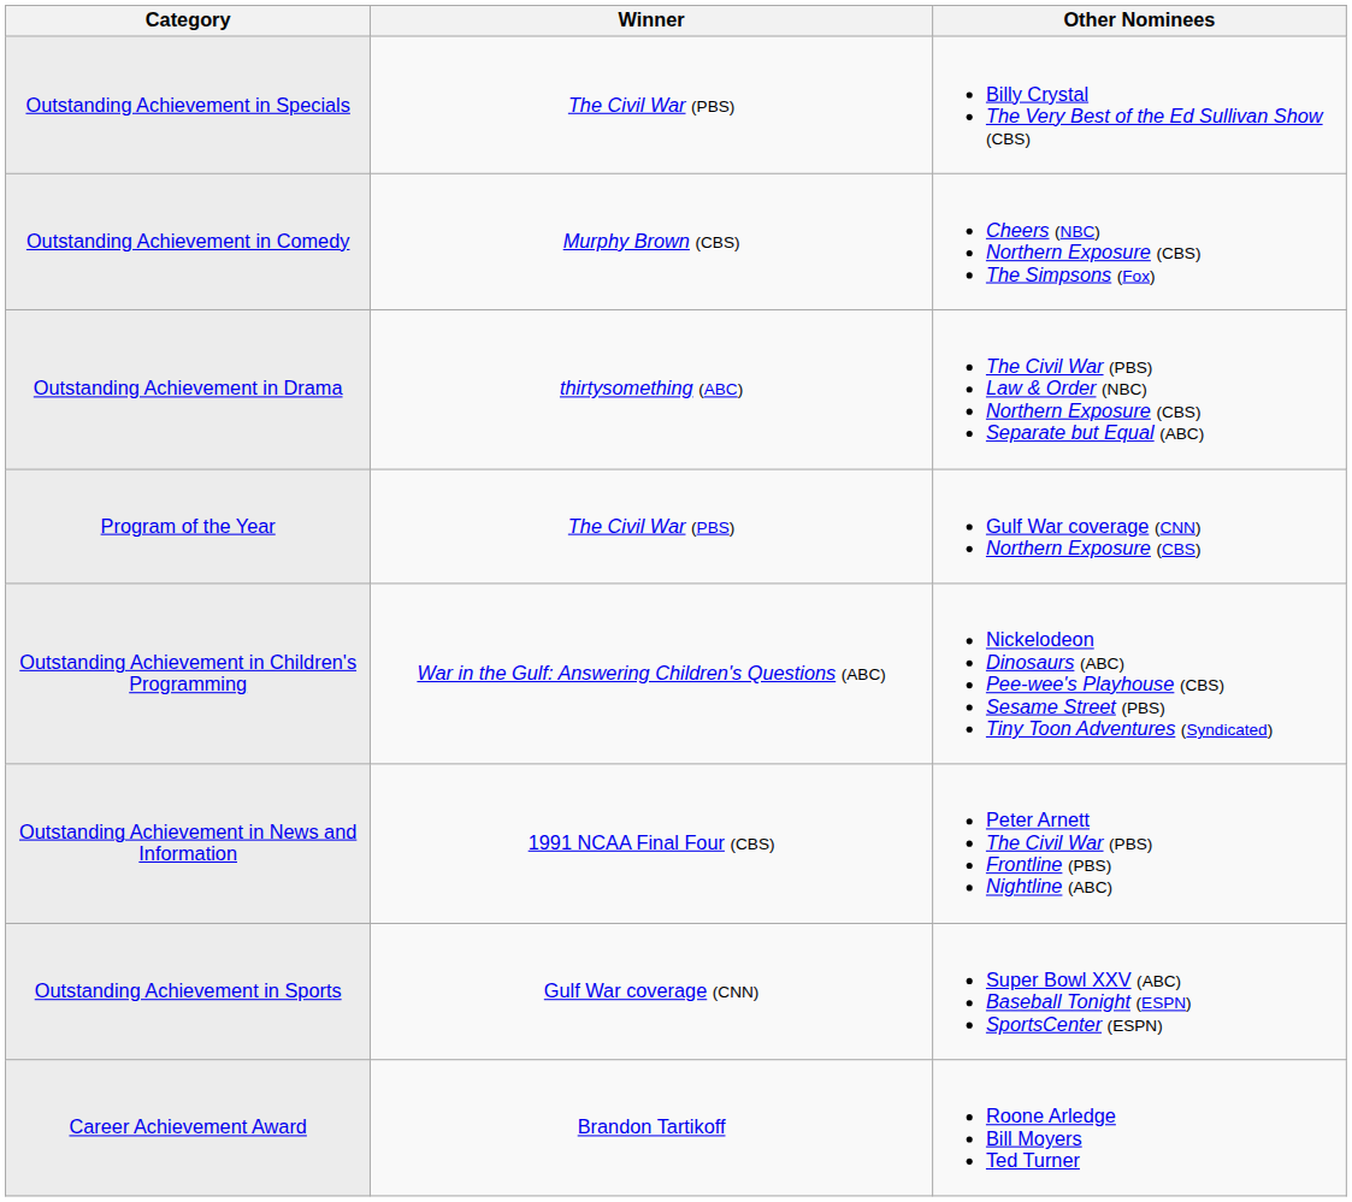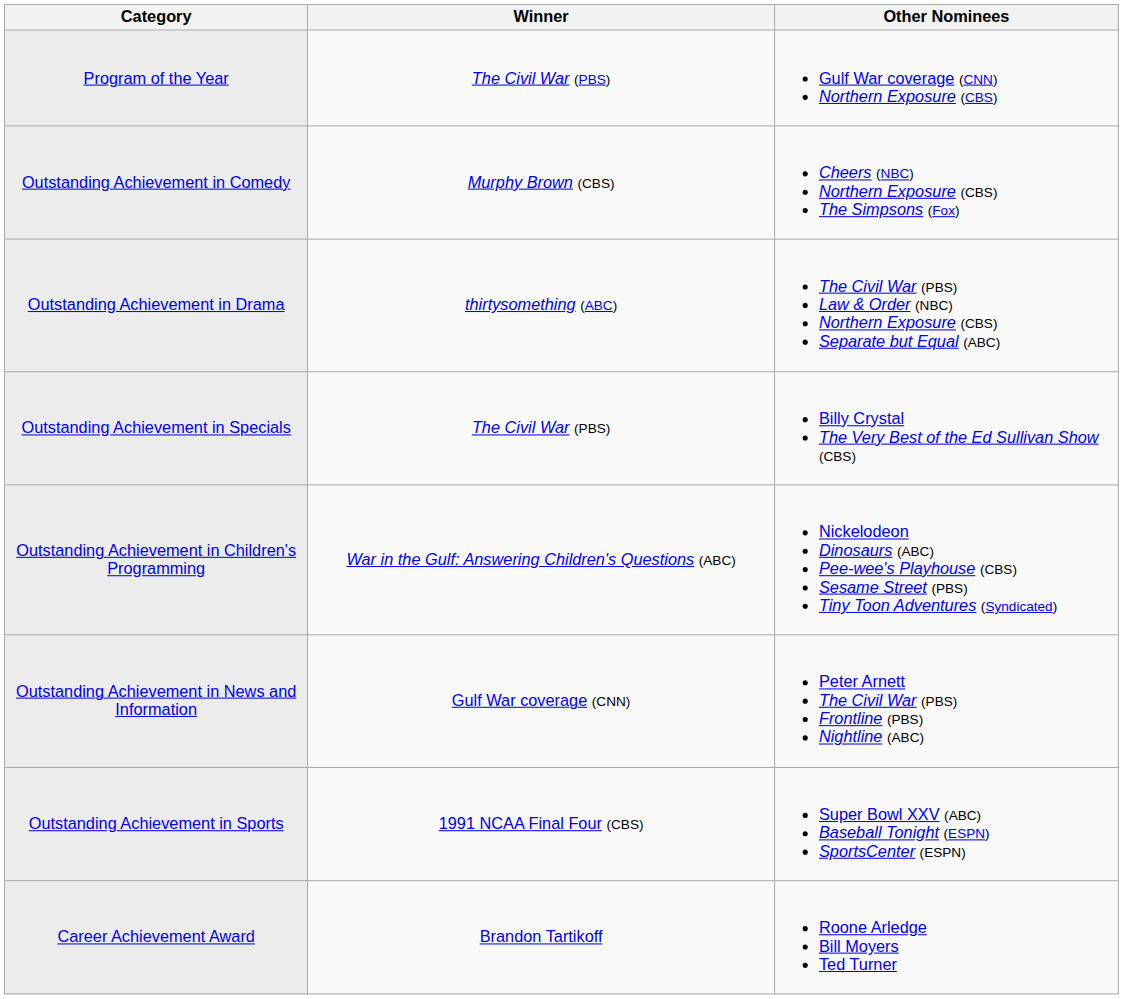 <table class="wikitable">
 <tr>
 <th width="290">Category</th>
 <th width="450">Winner</th>
 <th width="330">Other Nominees</th>
 </tr>
 <tr>
-<td align="center" style="background: #ececec; color: grey; vertical-align: middle; text-align: center;" class="table-na"><a href='#'>Outstanding Achievement in Specials</a></td>
-<td align="center"><em><a href='#'>The Civil War</a></em> <small>(PBS)</small></td>
-<td><br><ul><li><a href='#'>Billy Crystal</a></li><li><em><a href='#'>The Very Best of the Ed Sullivan Show</a></em> <small>(CBS)</small></li></ul></td>
+<td align="center" style="background: #ececec; color: grey; vertical-align: middle; text-align: center;" class="table-na"><a href='#'>Program of the Year</a></td>
+<td align="center"><em><a href='#'>The Civil War</a></em> <small>(<a href='#'>PBS</a>)</small></td>
+<td><br><ul><li><a href='#'>Gulf War coverage</a> <small>(<a href='#'>CNN</a>)</small></li><li><em><a href='#'>Northern Exposure</a></em> <small>(<a href='#'>CBS</a>)</small></li></ul></td>
 </tr>
 <tr>
 <td align="center" style="background: #ececec; color: grey; vertical-align: middle; text-align: center;" class="table-na"><a href='#'>Outstanding Achievement in Comedy</a></td>
 <td align="center"><em><a href='#'>Murphy Brown</a></em> <small>(CBS)</small></td>
 <td><br><ul><li><em><a href='#'>Cheers</a></em> <small>(<a href='#'>NBC</a>)</small></li><li><em><a href='#'>Northern Exposure</a></em> <small>(CBS)</small></li><li><em><a href='#'>The Simpsons</a></em> <small>(<a href='#'>Fox</a>)</small></li></ul></td>
 </tr>
 <tr>
 <td align="center" style="background: #ececec; color: grey; vertical-align: middle; text-align: center;" class="table-na"><a href='#'>Outstanding Achievement in Drama</a></td>
 <td align="center"><em><a href='#'>thirtysomething</a></em> <small>(<a href='#'>ABC</a>)</small></td>
 <td><br><ul><li><em><a href='#'>The Civil War</a></em> <small>(PBS)</small></li><li><em><a href='#'>Law & Order</a></em> <small>(NBC)</small></li><li><em><a href='#'>Northern Exposure</a></em> <small>(CBS)</small></li><li><em><a href='#'>Separate but Equal</a></em> <small>(ABC)</small></li></ul></td>
 </tr>
 <tr>
-<td align="center" style="background: #ececec; color: grey; vertical-align: middle; text-align: center;" class="table-na"><a href='#'>Program of the Year</a></td>
-<td align="center"><em><a href='#'>The Civil War</a></em> <small>(<a href='#'>PBS</a>)</small></td>
-<td><br><ul><li><a href='#'>Gulf War coverage</a> <small>(<a href='#'>CNN</a>)</small></li><li><em><a href='#'>Northern Exposure</a></em> <small>(<a href='#'>CBS</a>)</small></li></ul></td>
+<td align="center" style="background: #ececec; color: grey; vertical-align: middle; text-align: center;" class="table-na"><a href='#'>Outstanding Achievement in Specials</a></td>
+<td align="center"><em><a href='#'>The Civil War</a></em> <small>(PBS)</small></td>
+<td><br><ul><li><a href='#'>Billy Crystal</a></li><li><em><a href='#'>The Very Best of the Ed Sullivan Show</a></em> <small>(CBS)</small></li></ul></td>
 </tr>
 <tr>
 <td align="center" style="background: #ececec; color: grey; vertical-align: middle; text-align: center;" class="table-na"><a href='#'>Outstanding Achievement in Children's Programming</a></td>
 <td align="center"><em><a href='#'>War in the Gulf: Answering Children's Questions</a></em> <small>(ABC)</small></td>
 <td><br><ul><li><a href='#'>Nickelodeon</a></li><li><em><a href='#'>Dinosaurs</a></em> <small>(ABC)</small></li><li><em><a href='#'>Pee-wee's Playhouse</a></em> <small>(CBS)</small></li><li><em><a href='#'>Sesame Street</a></em> <small>(PBS)</small></li><li><em><a href='#'>Tiny Toon Adventures</a></em> <small>(<a href='#'>Syndicated</a>)</small></li></ul></td>
 </tr>
 <tr>
 <td align="center" style="background: #ececec; color: grey; vertical-align: middle; text-align: center;" class="table-na"><a href='#'>Outstanding Achievement in News and Information</a></td>
-<td align="center"><a href='#'>1991 NCAA Final Four</a> <small>(CBS)</small></td>
+<td align="center"><a href='#'>Gulf War coverage</a> <small>(CNN)</small></td>
 <td><br><ul><li><a href='#'>Peter Arnett</a></li><li><em><a href='#'>The Civil War</a></em> <small>(PBS)</small></li><li><em><a href='#'>Frontline</a></em> <small>(PBS)</small></li><li><em><a href='#'>Nightline</a></em> <small>(ABC)</small></li></ul></td>
 </tr>
 <tr>
 <td align="center" style="background: #ececec; color: grey; vertical-align: middle; text-align: center;" class="table-na"><a href='#'>Outstanding Achievement in Sports</a></td>
-<td align="center"><a href='#'>Gulf War coverage</a> <small>(CNN)</small></td>
+<td align="center"><a href='#'>1991 NCAA Final Four</a> <small>(CBS)</small></td>
 <td><br><ul><li><a href='#'>Super Bowl XXV</a> <small>(ABC)</small></li><li><em><a href='#'>Baseball Tonight</a></em> <small>(<a href='#'>ESPN</a>)</small></li><li><em><a href='#'>SportsCenter</a></em> <small>(ESPN)</small></li></ul></td>
 </tr>
 <tr>
 <td align="center" style="background: #ececec; color: grey; vertical-align: middle; text-align: center;" class="table-na"><a href='#'>Career Achievement Award</a></td>
 <td align="center"><a href='#'>Brandon Tartikoff</a></td>
 <td><br><ul><li><a href='#'>Roone Arledge</a></li><li><a href='#'>Bill Moyers</a></li><li><a href='#'>Ted Turner</a></li></ul></td>
 </tr>
 </table>
